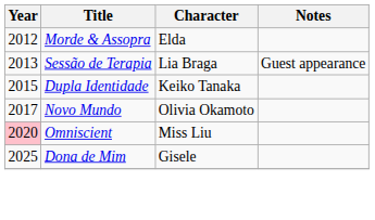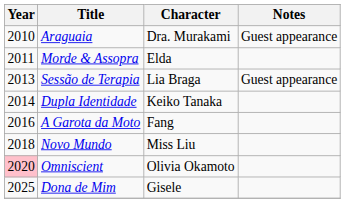 <table class="wikitable">
 <tr>
 <th>Year</th>
 <th>Title</th>
 <th>Character</th>
 <th>Notes</th>
 </tr>
 <tr>
-<td>2012</td>
+<td>2010</td>
+<td><em><a href='#'>Araguaia</a></em></td>
+<td>Dra. Murakami</td>
+<td>Guest appearance</td>
+</tr>
+<tr>
+<td>2011</td>
 <td><em><a href='#'>Morde & Assopra</a></em></td>
 <td>Elda</td>
 <td></td>
 </tr>
 <tr>
 <td>2013</td>
 <td><em><a href='#'>Sessão de Terapia</a></em></td>
 <td>Lia Braga</td>
 <td>Guest appearance</td>
 </tr>
 <tr>
-<td>2015</td>
+<td>2014</td>
 <td><em><a href='#'>Dupla Identidade</a></em></td>
 <td>Keiko Tanaka</td>
 <td></td>
 </tr>
 <tr>
-<td>2017</td>
+<td>2016</td>
+<td><em><a href='#'>A Garota da Moto</a></em></td>
+<td>Fang</td>
+<td></td>
+</tr>
+<tr>
+<td>2018</td>
 <td><em><a href='#'>Novo Mundo</a></em></td>
-<td>Olivia Okamoto</td>
+<td>Miss Liu</td>
 <td></td>
 </tr>
 <tr>
 <td style="background: pink;">2020</td>
 <td><em><a href='#'>Omniscient</a></em></td>
-<td>Miss Liu</td>
+<td>Olivia Okamoto</td>
 <td></td>
 </tr>
 <tr>
 <td>2025</td>
 <td><em><a href='#'>Dona de Mim</a></em></td>
 <td>Gisele</td>
 <td></td>
 </tr>
 <tr>
 </tr>
 </table>
